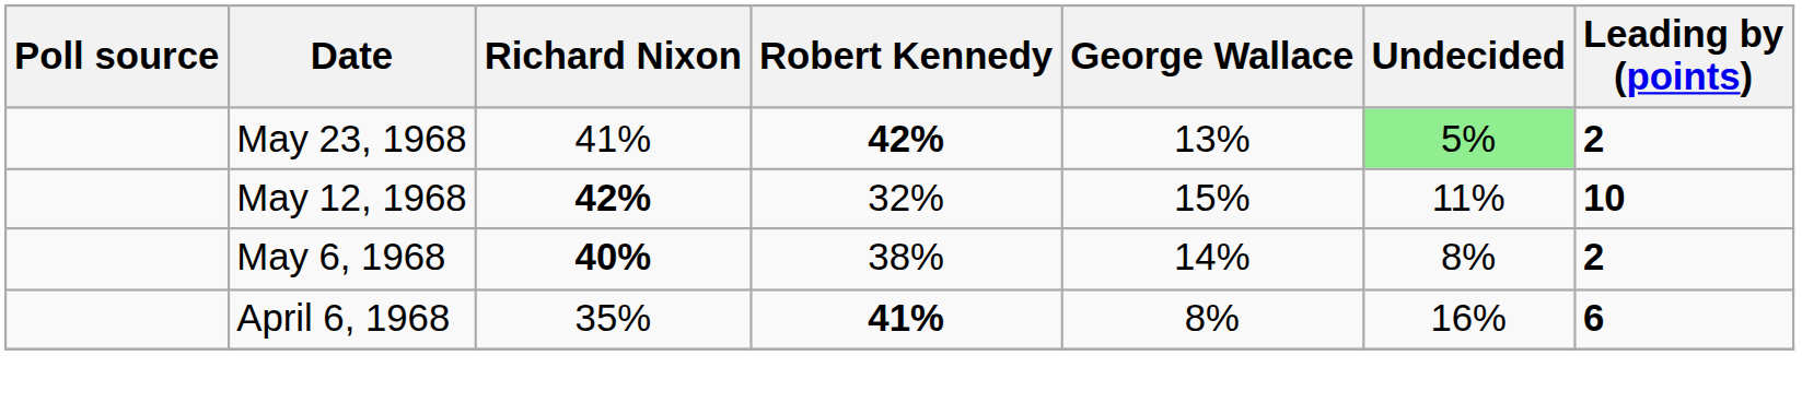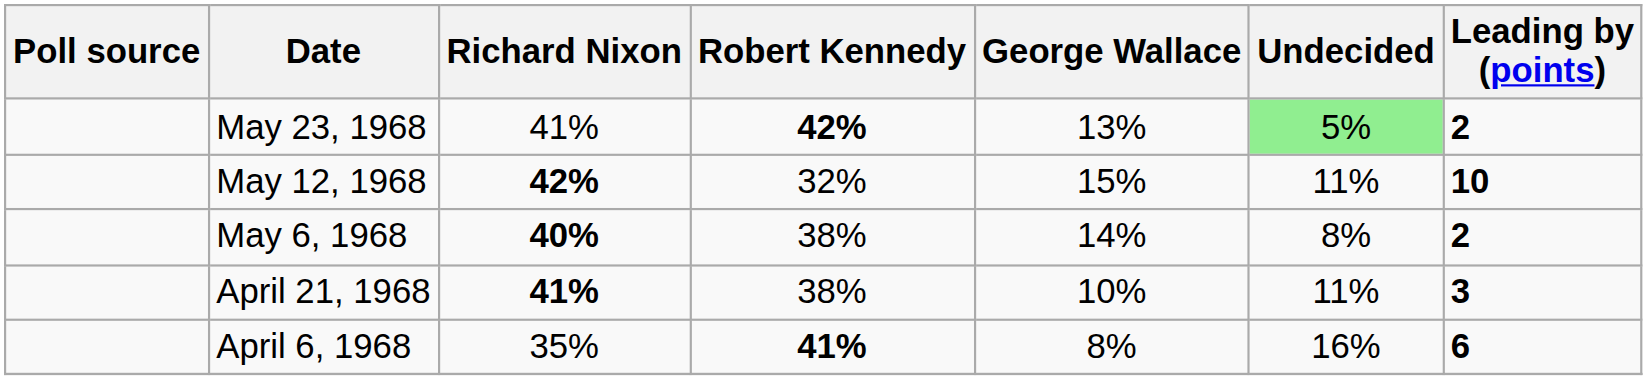 <table class="wikitable sortable">
 <tr>
 <th>Poll source</th>
 <th>Date</th>
 <th>Richard Nixon<br><small></small></th>
 <th>Robert Kennedy<br><small></small></th>
 <th>George Wallace<br><small></small></th>
 <th>Undecided</th>
 <th>Leading by<br>(<a href='#'>points</a>)</th>
 </tr>
 <tr>
 <td></td>
 <td>May 23, 1968</td>
 <td align="center">41%</td>
 <td align="center" ><strong>42%</strong></td>
 <td align="center">13%</td>
 <td align="center" style="background: lightgreen;">5%</td>
 <td><strong>2</strong></td>
 </tr>
 <tr>
 <td></td>
 <td>May 12, 1968</td>
 <td align="center" ><strong>42%</strong></td>
 <td align="center">32%</td>
 <td align="center">15%</td>
 <td align="center">11%</td>
 <td><strong>10</strong></td>
 </tr>
 <tr>
 <td></td>
 <td>May 6, 1968</td>
 <td align="center" ><strong>40%</strong></td>
 <td align="center">38%</td>
 <td align="center">14%</td>
 <td align="center">8%</td>
 <td><strong>2</strong></td>
 </tr>
 <tr>
 <td></td>
+<td>April 21, 1968</td>
+<td align="center" ><strong>41%</strong></td>
+<td align="center">38%</td>
+<td align="center">10%</td>
+<td align="center">11%</td>
+<td><strong>3</strong></td>
+</tr>
+<tr>
+<td></td>
 <td>April 6, 1968</td>
 <td align="center">35%</td>
 <td align="center" ><strong>41%</strong></td>
 <td align="center">8%</td>
 <td align="center">16%</td>
 <td><strong>6</strong></td>
 </tr>
 <tr>
 </tr>
 </table>
